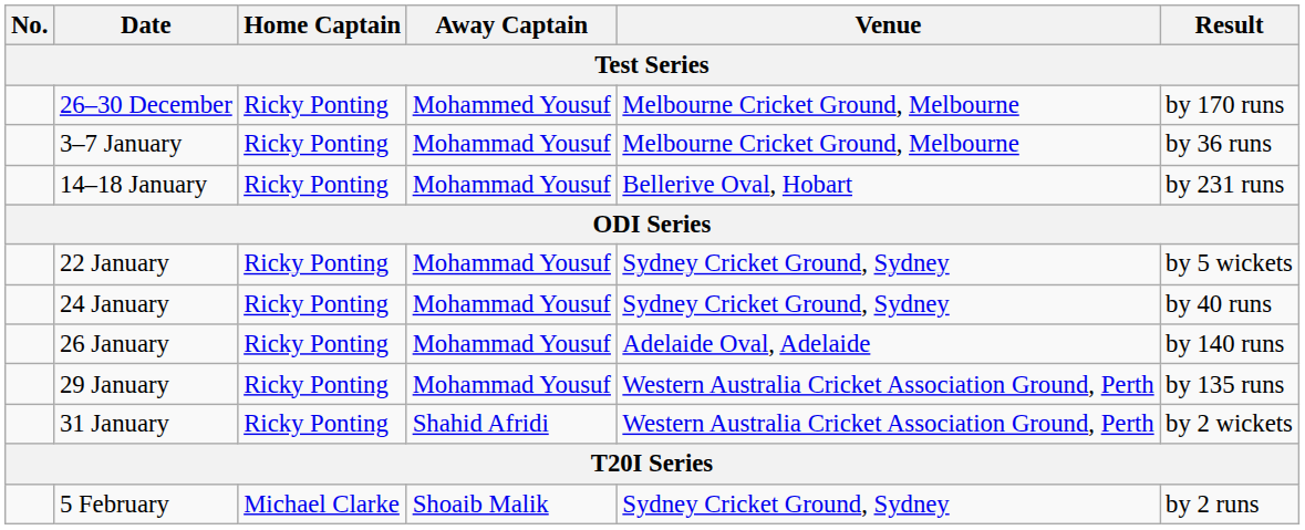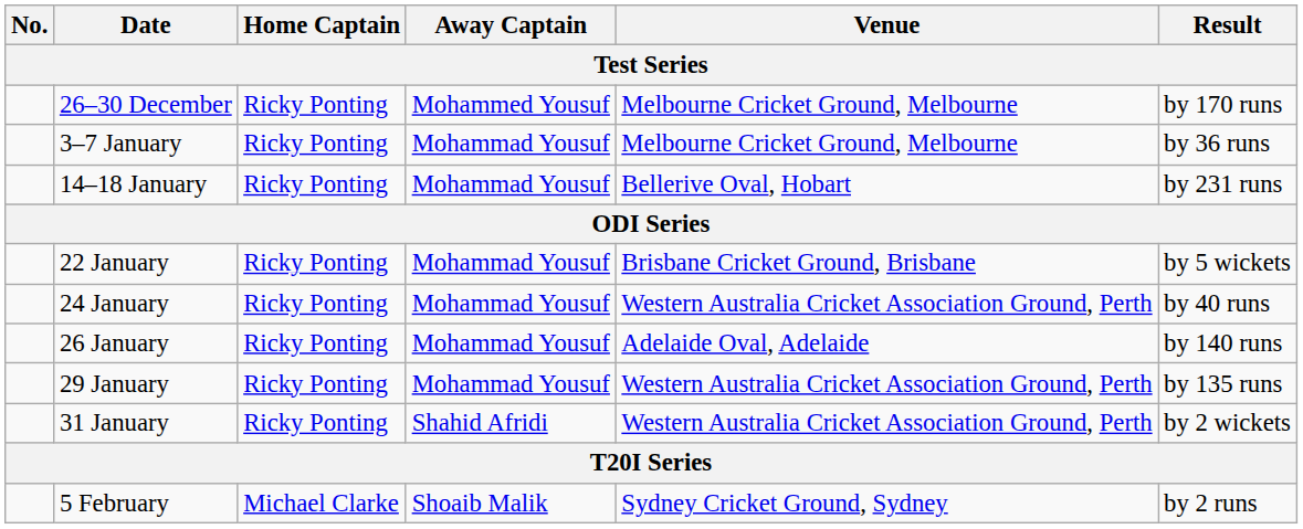 <table class="wikitable">
 <tr>
 <th>No.</th>
 <th>Date</th>
 <th>Home Captain</th>
 <th>Away Captain</th>
 <th>Venue</th>
 <th>Result</th>
 </tr>
 <tr>
 <th colspan="9">Test Series</th>
 </tr>
 <tr>
 <td></td>
 <td><a href='#'>26–30 December</a></td>
 <td><a href='#'>Ricky Ponting</a></td>
 <td><a href='#'>Mohammed Yousuf</a></td>
 <td><a href='#'>Melbourne Cricket Ground</a>, <a href='#'>Melbourne</a></td>
 <td> by 170 runs</td>
 </tr>
 <tr>
 <td></td>
 <td>3–7 January</td>
 <td><a href='#'>Ricky Ponting</a></td>
 <td><a href='#'>Mohammad Yousuf</a></td>
 <td><a href='#'>Melbourne Cricket Ground</a>, <a href='#'>Melbourne</a></td>
 <td> by 36 runs</td>
 </tr>
 <tr>
 <td></td>
 <td>14–18 January</td>
 <td><a href='#'>Ricky Ponting</a></td>
 <td><a href='#'>Mohammad Yousuf</a></td>
 <td><a href='#'>Bellerive Oval</a>, <a href='#'>Hobart</a></td>
 <td> by 231 runs</td>
 </tr>
 <tr>
 <th colspan="9">ODI Series</th>
 </tr>
 <tr>
 <td></td>
 <td>22 January</td>
 <td><a href='#'>Ricky Ponting</a></td>
 <td><a href='#'>Mohammad Yousuf</a></td>
-<td><a href='#'>Sydney Cricket Ground</a>, <a href='#'>Sydney</a></td>
+<td><a href='#'>Brisbane Cricket Ground</a>, <a href='#'>Brisbane</a></td>
 <td> by 5 wickets</td>
 </tr>
 <tr>
 <td></td>
 <td>24 January</td>
 <td><a href='#'>Ricky Ponting</a></td>
 <td><a href='#'>Mohammad Yousuf</a></td>
-<td><a href='#'>Sydney Cricket Ground</a>, <a href='#'>Sydney</a></td>
+<td><a href='#'>Western Australia Cricket Association Ground</a>, <a href='#'>Perth</a></td>
 <td> by 40 runs</td>
 </tr>
 <tr>
 <td></td>
 <td>26 January</td>
 <td><a href='#'>Ricky Ponting</a></td>
 <td><a href='#'>Mohammad Yousuf</a></td>
 <td><a href='#'>Adelaide Oval</a>, <a href='#'>Adelaide</a></td>
 <td> by 140 runs</td>
 </tr>
 <tr>
 <td></td>
 <td>29 January</td>
 <td><a href='#'>Ricky Ponting</a></td>
 <td><a href='#'>Mohammad Yousuf</a></td>
 <td><a href='#'>Western Australia Cricket Association Ground</a>, <a href='#'>Perth</a></td>
 <td> by 135 runs</td>
 </tr>
 <tr>
 <td></td>
 <td>31 January</td>
 <td><a href='#'>Ricky Ponting</a></td>
 <td><a href='#'>Shahid Afridi</a></td>
 <td><a href='#'>Western Australia Cricket Association Ground</a>, <a href='#'>Perth</a></td>
 <td> by 2 wickets</td>
 </tr>
 <tr>
 <th colspan="9">T20I Series</th>
 </tr>
 <tr>
 <td></td>
 <td>5 February</td>
 <td><a href='#'>Michael Clarke</a></td>
 <td><a href='#'>Shoaib Malik</a></td>
 <td><a href='#'>Sydney Cricket Ground</a>, <a href='#'>Sydney</a></td>
 <td> by 2 runs</td>
 </tr>
 </table>
